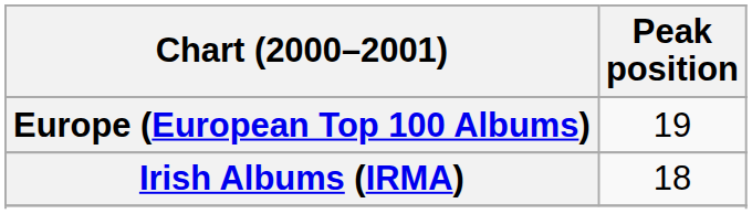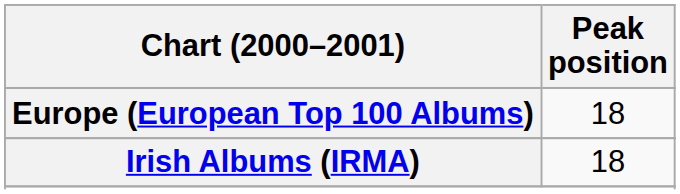 <table class="wikitable sortable plainrowheaders" style="text-align:center">
 <tr>
 <th>Chart (2000–2001)</th>
 <th>Peak<br>position</th>
 </tr>
 <tr>
 </tr>
 <tr>
 </tr>
 <tr>
 </tr>
 <tr>
 </tr>
 <tr>
 </tr>
 <tr>
 <th scope="row">Europe (<a href='#'>European Top 100 Albums</a>)</th>
-<td>19</td>
+<td>18</td>
 </tr>
 <tr>
 </tr>
 <tr>
 </tr>
 <tr>
 <th scope="row"><a href='#'>Irish Albums</a> (<a href='#'>IRMA</a>)</th>
 <td align="center">18</td>
 </tr>
 <tr>
 </tr>
 <tr>
 </tr>
 <tr>
 </tr>
 <tr>
 </tr>
 <tr>
 </tr>
 </table>
